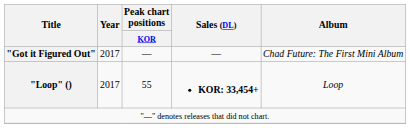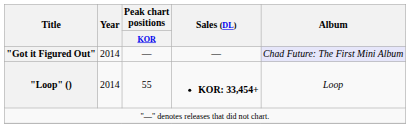 <table class="wikitable plainrowheaders" style="text-align:center;">
 <tr>
 <th scope="col" rowspan="2">Title</th>
 <th scope="col" rowspan="2">Year</th>
 <th scope="col" colspan="1">Peak chart <br> positions</th>
 <th scope="col" rowspan="2">Sales <small>(<a href='#'>DL</a>)</small></th>
 <th scope="col" rowspan="2">Album</th>
 </tr>
 <tr>
 <th><small><a href='#'>KOR</a></small><br></th>
 </tr>
 <tr>
 <th scope="row">"Got it Figured Out"<br></th>
-<td>2017</td>
+<td>2014</td>
 <td>—</td>
 <td>—</td>
-<td><em>Chad Future: The First Mini Album</em></td>
+<td style="background: lavender;"><em>Chad Future: The First Mini Album</em></td>
 </tr>
 <tr>
 <th scope="row">"Loop" ()<br></th>
-<td>2017</td>
+<td>2014</td>
 <td>55</td>
 <td><strong><br><ul><li>KOR: 33,454+</li></ul></strong></td>
 <td><em>Loop</em></td>
 </tr>
 <tr>
 <td colspan="6" align="center"><small>"—" denotes releases that did not chart.</small></td>
 </tr>
 <tr>
 </tr>
 </table>
